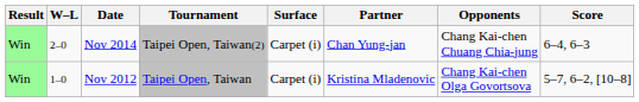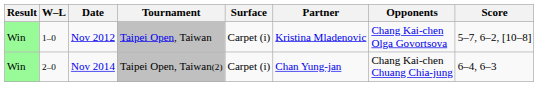 <table class="sortable wikitable">
 <tr>
 <th>Result</th>
 <th class="unsortable">W–L</th>
 <th>Date</th>
 <th>Tournament</th>
 <th>Surface</th>
 <th>Partner</th>
 <th>Opponents</th>
 <th class="unsortable">Score</th>
 </tr>
 <tr>
 <td bgcolor=98FB98>Win</td>
+<td><small>1–0</small></td>
+<td><a href='#'>Nov 2012</a></td>
+<td style="background:silver;"><a href='#'>Taipei Open</a>, Taiwan</td>
+<td>Carpet (i)</td>
+<td> <a href='#'>Kristina Mladenovic</a></td>
+<td> <a href='#'>Chang Kai-chen</a> <br>  <a href='#'>Olga Govortsova</a></td>
+<td>5–7, 6–2, [10–8]</td>
+</tr>
+<tr>
+<td bgcolor=98FB98>Win</td>
 <td><small>2–0</small></td>
 <td><a href='#'>Nov 2014</a></td>
 <td style="background:silver;">Taipei Open, Taiwan<small>(2)</small></td>
 <td>Carpet (i)</td>
 <td> <a href='#'>Chan Yung-jan</a></td>
 <td> Chang Kai-chen <br>  <a href='#'>Chuang Chia-jung</a></td>
 <td>6–4, 6–3</td>
 </tr>
-<tr>
-<td bgcolor=98FB98>Win</td>
-<td><small>1–0</small></td>
-<td><a href='#'>Nov 2012</a></td>
-<td style="background:silver;"><a href='#'>Taipei Open</a>, Taiwan</td>
-<td>Carpet (i)</td>
-<td> <a href='#'>Kristina Mladenovic</a></td>
-<td> <a href='#'>Chang Kai-chen</a> <br>  <a href='#'>Olga Govortsova</a></td>
-<td>5–7, 6–2, [10–8]</td>
-</tr>
 </table>
